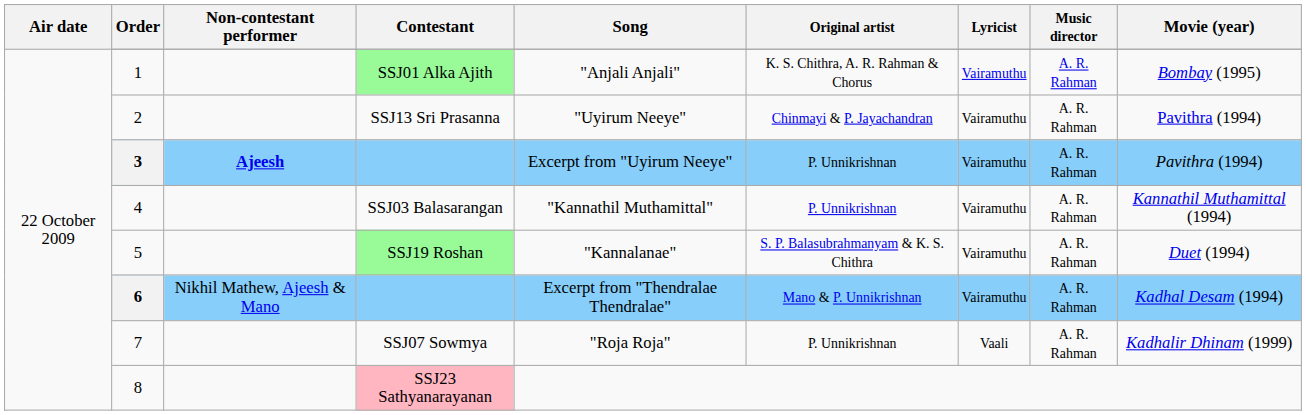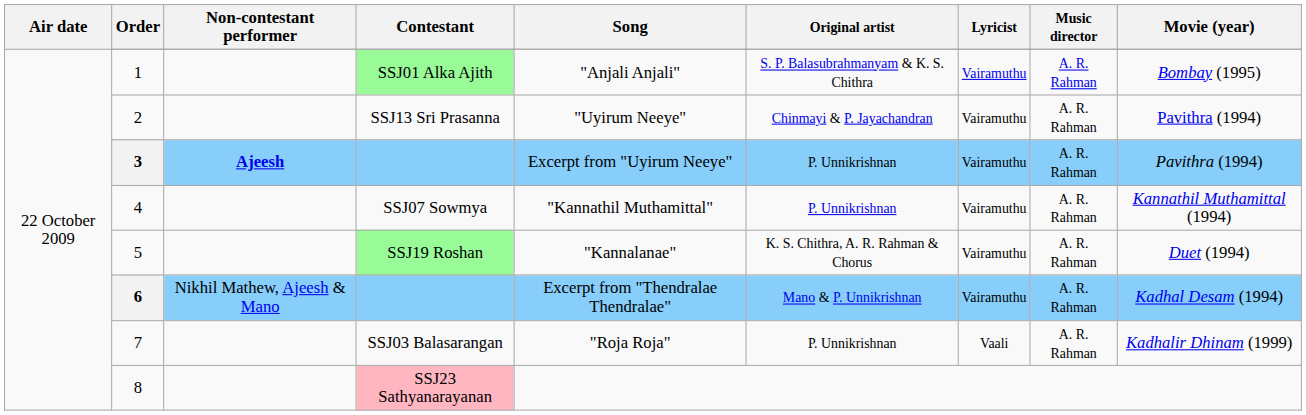 <table class="wikitable sortable sticky-header" style="text-align: center; width: auto;">
 <tr style="background:lightgrey; text-align:center;">
 <th>Air date</th>
 <th>Order</th>
 <th>Non-contestant performer</th>
 <th>Contestant</th>
 <th>Song</th>
 <th><small>Original artist</small></th>
 <th><small>Lyricist </small></th>
 <th><small>Music director</small></th>
 <th>Movie (year)</th>
 </tr>
 <tr>
 <td rowspan=9>22 October 2009</td>
 </tr>
 <tr>
 <td>1</td>
 <td></td>
 <td style="background:palegreen">SSJ01 Alka Ajith</td>
 <td>"Anjali Anjali"</td>
-<td><small>K. S. Chithra, A. R. Rahman & Chorus</small></td>
+<td><small><a href='#'>S. P. Balasubrahmanyam</a> & K. S. Chithra</small></td>
 <td><small><a href='#'>Vairamuthu</a></small></td>
 <td><small><a href='#'>A. R. Rahman</a></small></td>
 <td><em><a href='#'>Bombay</a></em> (1995)</td>
 </tr>
 <tr>
 <td>2</td>
 <td></td>
 <td>SSJ13 Sri Prasanna</td>
 <td>"Uyirum Neeye"</td>
 <td><small><a href='#'>Chinmayi</a> & <a href='#'>P. Jayachandran</a></small></td>
 <td><small>Vairamuthu</small></td>
 <td><small>A. R. Rahman</small></td>
 <td><a href='#'>Pavithra</a> (1994)</td>
 </tr>
 <tr style="background:lightskyblue">
 <th scope="row">3</th>
 <td><strong><a href='#'>Ajeesh</a></strong></td>
 <td></td>
 <td>Excerpt from "Uyirum Neeye"</td>
 <td><small>P. Unnikrishnan</small></td>
 <td><small>Vairamuthu</small></td>
 <td><small>A. R. Rahman</small></td>
 <td><em>Pavithra</em> (1994)</td>
 </tr>
 <tr>
 <td>4</td>
 <td></td>
-<td>SSJ03 Balasarangan</td>
+<td>SSJ07 Sowmya</td>
 <td>"Kannathil Muthamittal"</td>
 <td><small><a href='#'>P. Unnikrishnan</a></small></td>
 <td><small>Vairamuthu</small></td>
 <td><small>A. R. Rahman</small></td>
 <td><em><a href='#'>Kannathil Muthamittal</a></em> (1994)</td>
 </tr>
 <tr>
 <td>5</td>
 <td></td>
 <td style="background:palegreen">SSJ19 Roshan</td>
 <td>"Kannalanae"</td>
-<td><small><a href='#'>S. P. Balasubrahmanyam</a> & K. S. Chithra</small></td>
+<td><small>K. S. Chithra, A. R. Rahman & Chorus</small></td>
 <td><small>Vairamuthu</small></td>
 <td><small>A. R. Rahman</small></td>
 <td><em><a href='#'>Duet</a></em> (1994)</td>
 </tr>
 <tr style="background:lightskyblue">
 <th scope="row">6</th>
 <td>Nikhil Mathew, <a href='#'>Ajeesh</a> & <a href='#'>Mano</a></td>
 <td></td>
 <td>Excerpt from "Thendralae Thendralae"</td>
 <td><small><a href='#'>Mano</a> & <a href='#'>P. Unnikrishnan</a></small></td>
 <td><small>Vairamuthu</small></td>
 <td><small>A. R. Rahman</small></td>
 <td><em><a href='#'>Kadhal Desam</a></em> (1994)</td>
 </tr>
 <tr>
 <td>7</td>
 <td></td>
-<td>SSJ07 Sowmya</td>
+<td>SSJ03 Balasarangan</td>
 <td>"Roja Roja"</td>
 <td><small>P. Unnikrishnan</small></td>
 <td><small>Vaali</small></td>
 <td><small>A. R. Rahman</small></td>
 <td><em><a href='#'>Kadhalir Dhinam</a></em> (1999)</td>
 </tr>
 <tr>
 <td>8</td>
 <td></td>
 <td style="background:lightpink">SSJ23 Sathyanarayanan</td>
 </tr>
 </table>
